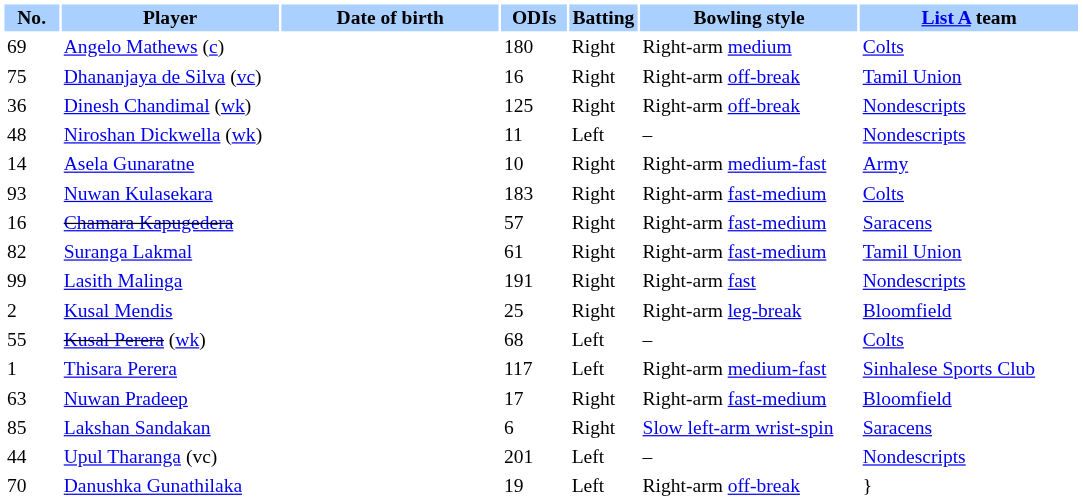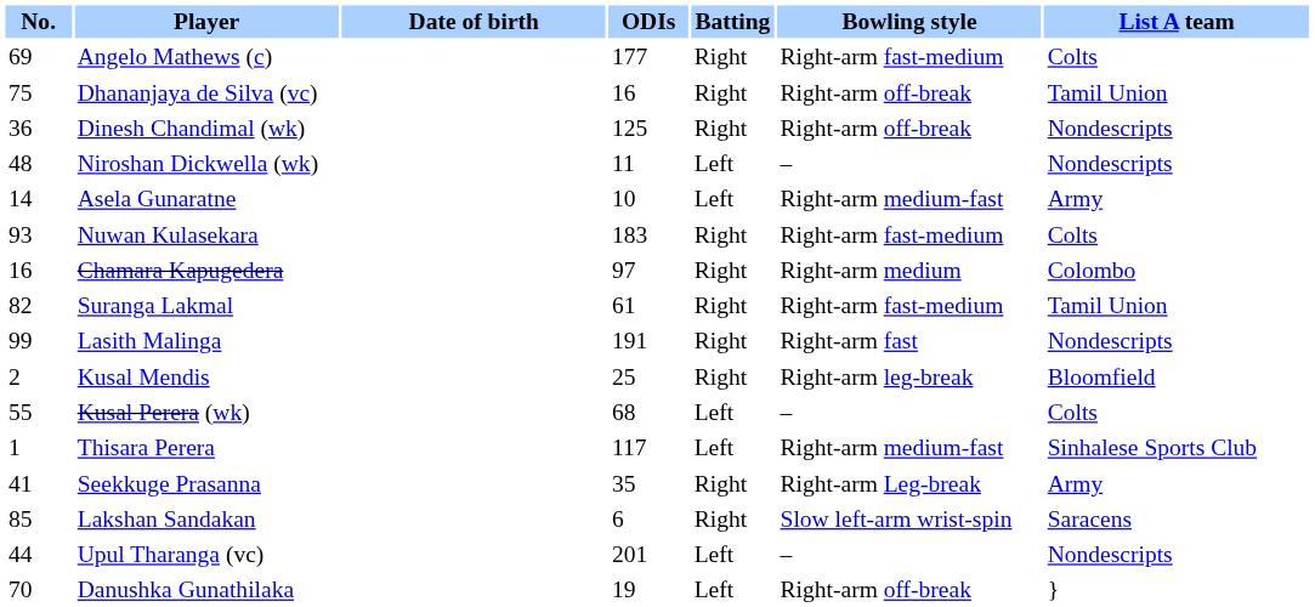 <table border="0" cellspacing="2" cellpadding="2" style="width:100%;">
 <tr style="background:#aad0ff;">
 <th width=5%>No.</th>
 <th width="20%">Player</th>
 <th width=20%>Date of birth</th>
 <th width=6%>ODIs</th>
 <th width=6%>Batting</th>
 <th width=20%>Bowling style</th>
 <th width=20%><a href='#'>List A</a> team</th>
 </tr>
 <tr>
 <td>69</td>
 <td><a href='#'>Angelo Mathews</a> (<a href='#'>c</a>)</td>
 <td></td>
-<td>180</td>
+<td>177</td>
 <td>Right</td>
-<td>Right-arm <a href='#'>medium</a></td>
+<td>Right-arm <a href='#'>fast-medium</a></td>
 <td> <a href='#'>Colts</a></td>
 </tr>
 <tr>
 <td>75</td>
 <td><a href='#'>Dhananjaya de Silva</a> (<a href='#'>vc</a>)</td>
 <td></td>
 <td>16</td>
 <td>Right</td>
 <td>Right-arm <a href='#'>off-break</a></td>
 <td> <a href='#'>Tamil Union</a></td>
 </tr>
 <tr>
 <td>36</td>
 <td><a href='#'>Dinesh Chandimal</a> (<a href='#'>wk</a>)</td>
 <td></td>
 <td>125</td>
 <td>Right</td>
 <td>Right-arm <a href='#'>off-break</a></td>
 <td> <a href='#'>Nondescripts</a></td>
 </tr>
 <tr>
 <td>48</td>
 <td><a href='#'>Niroshan Dickwella</a> (<a href='#'>wk</a>)</td>
 <td></td>
 <td>11</td>
 <td>Left</td>
 <td>–</td>
 <td> <a href='#'>Nondescripts</a></td>
 </tr>
 <tr>
 <td>14</td>
 <td><a href='#'>Asela Gunaratne</a></td>
 <td></td>
 <td>10</td>
-<td>Right</td>
+<td>Left</td>
 <td>Right-arm <a href='#'>medium-fast</a></td>
 <td> <a href='#'>Army</a></td>
 </tr>
 <tr>
 <td>93</td>
 <td><a href='#'>Nuwan Kulasekara</a></td>
 <td></td>
 <td>183</td>
 <td>Right</td>
 <td>Right-arm <a href='#'>fast-medium</a></td>
 <td> <a href='#'>Colts</a></td>
 </tr>
 <tr>
 <td>16</td>
 <td><s><a href='#'>Chamara Kapugedera</a></s></td>
 <td></td>
-<td>57</td>
+<td>97</td>
 <td>Right</td>
-<td>Right-arm <a href='#'>fast-medium</a></td>
-<td> <a href='#'>Saracens</a></td>
+<td>Right-arm <a href='#'>medium</a></td>
+<td> <a href='#'>Colombo</a></td>
 </tr>
 <tr>
 <td>82</td>
 <td><a href='#'>Suranga Lakmal</a></td>
 <td></td>
 <td>61</td>
 <td>Right</td>
 <td>Right-arm <a href='#'>fast-medium</a></td>
 <td> <a href='#'>Tamil Union</a></td>
 </tr>
 <tr>
 <td>99</td>
 <td><a href='#'>Lasith Malinga</a></td>
 <td></td>
 <td>191</td>
 <td>Right</td>
 <td>Right-arm <a href='#'>fast</a></td>
 <td> <a href='#'>Nondescripts</a></td>
 </tr>
 <tr>
 <td>2</td>
 <td><a href='#'>Kusal Mendis</a></td>
 <td></td>
 <td>25</td>
 <td>Right</td>
 <td>Right-arm <a href='#'>leg-break</a></td>
 <td> <a href='#'>Bloomfield</a></td>
 </tr>
 <tr>
 <td>55</td>
 <td><s><a href='#'>Kusal Perera</a></s> (<a href='#'>wk</a>)</td>
 <td></td>
 <td>68</td>
 <td>Left</td>
 <td>–</td>
 <td> <a href='#'>Colts</a></td>
 </tr>
 <tr>
 <td>1</td>
 <td><a href='#'>Thisara Perera</a></td>
 <td></td>
 <td>117</td>
 <td>Left</td>
 <td>Right-arm <a href='#'>medium-fast</a></td>
 <td> <a href='#'>Sinhalese Sports Club</a></td>
 </tr>
 <tr>
-<td>63</td>
-<td><a href='#'>Nuwan Pradeep</a></td>
+<td>41</td>
+<td><a href='#'>Seekkuge Prasanna</a></td>
 <td></td>
-<td>17</td>
+<td>35</td>
 <td>Right</td>
-<td>Right-arm <a href='#'>fast-medium</a></td>
-<td> <a href='#'>Bloomfield</a></td>
+<td>Right-arm <a href='#'>Leg-break</a></td>
+<td> <a href='#'>Army</a></td>
 </tr>
 <tr>
 <td>85</td>
 <td><a href='#'>Lakshan Sandakan</a></td>
 <td></td>
 <td>6</td>
 <td>Right</td>
 <td><a href='#'>Slow left-arm wrist-spin</a></td>
 <td> <a href='#'>Saracens</a></td>
 </tr>
 <tr>
 <td>44</td>
 <td><a href='#'>Upul Tharanga</a> (vc)</td>
 <td></td>
 <td>201</td>
 <td>Left</td>
 <td>–</td>
 <td> <a href='#'>Nondescripts</a></td>
 </tr>
 <tr>
 <td>70</td>
 <td><a href='#'>Danushka Gunathilaka</a></td>
 <td></td>
 <td>19</td>
 <td>Left</td>
 <td>Right-arm <a href='#'>off-break</a></td>
 <td>}</td>
 </tr>
 </table>
